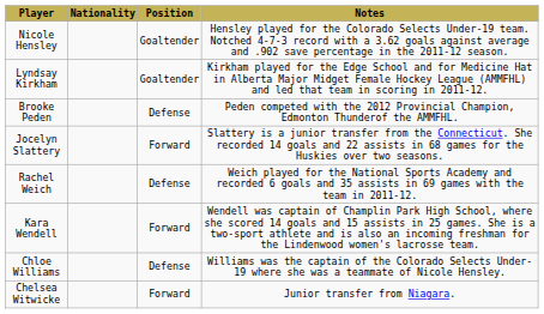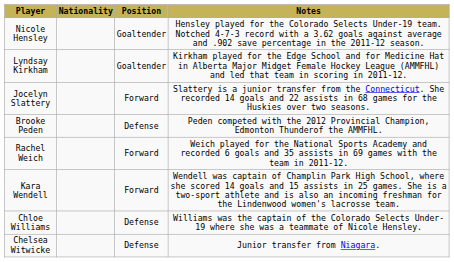 <table class="wikitable" width="80%">
 <tr align="center"  style=" background:#C5B358;color:black;">
 <td><strong>Player</strong></td>
 <td><strong>Nationality</strong></td>
 <td><strong>Position</strong></td>
 <td><strong>Notes</strong></td>
 </tr>
 <tr align="center" bgcolor="">
 <td>Nicole Hensley</td>
 <td></td>
 <td>Goaltender</td>
 <td>Hensley played for the Colorado Selects Under-19 team. Notched 4-7-3 record with a 3.62 goals against average and .902 save percentage in the 2011-12 season.</td>
 </tr>
 <tr align="center" bgcolor="">
 <td>Lyndsay Kirkham</td>
 <td></td>
 <td>Goaltender</td>
 <td>Kirkham played for the Edge School and for Medicine Hat in Alberta Major Midget Female Hockey League (AMMFHL) and led that team in scoring in 2011-12.</td>
 </tr>
 <tr align="center" bgcolor="">
+<td>Jocelyn Slattery</td>
+<td></td>
+<td>Forward</td>
+<td>Slattery is a junior transfer from the <a href='#'>Connecticut</a>. She recorded 14 goals and 22 assists in 68 games for the Huskies over two seasons.</td>
+</tr>
+<tr align="center" bgcolor="">
 <td>Brooke Peden</td>
 <td></td>
 <td>Defense</td>
 <td>Peden competed with the 2012 Provincial Champion, Edmonton Thunderof the AMMFHL.</td>
 </tr>
 <tr align="center" bgcolor="">
-<td>Jocelyn Slattery</td>
+<td>Rachel Weich</td>
 <td></td>
 <td>Forward</td>
-<td>Slattery is a junior transfer from the <a href='#'>Connecticut</a>. She recorded 14 goals and 22 assists in 68 games for the Huskies over two seasons.</td>
-</tr>
-<tr align="center" bgcolor="">
-<td>Rachel Weich</td>
-<td></td>
-<td>Defense</td>
 <td>Weich played for the National Sports Academy and recorded 6 goals and 35 assists in 69 games with the team in 2011-12.</td>
 </tr>
 <tr align="center" bgcolor="">
 <td>Kara Wendell</td>
 <td></td>
 <td>Forward</td>
 <td>Wendell was captain of Champlin Park High School, where she scored 14 goals and 15 assists in 25 games. She is a two-sport athlete and is also an incoming freshman for the Lindenwood women's lacrosse team.</td>
 </tr>
 <tr align="center" bgcolor="">
 <td>Chloe Williams</td>
 <td></td>
 <td>Defense</td>
 <td>Williams was the captain of the Colorado Selects Under-19 where she was a teammate of Nicole Hensley.</td>
 </tr>
 <tr align="center" bgcolor="">
 <td>Chelsea Witwicke</td>
 <td></td>
-<td>Forward</td>
+<td>Defense</td>
 <td>Junior transfer from <a href='#'>Niagara</a>.</td>
 </tr>
 </table>
